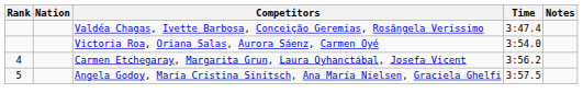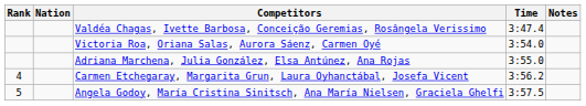 <table class="wikitable sortable" style="text-align:center">
 <tr>
 <th>Rank</th>
 <th>Nation</th>
 <th>Competitors</th>
 <th>Time</th>
 <th>Notes</th>
 </tr>
 <tr>
 <td></td>
 <td align=left></td>
 <td align=left><a href='#'>Valdéa Chagas</a>, <a href='#'>Ivette Barbosa</a>, <a href='#'>Conceição Geremias</a>, <a href='#'>Rosângela Verissimo</a></td>
 <td>3:47.4</td>
 <td></td>
 </tr>
 <tr>
 <td></td>
 <td align=left></td>
 <td align=left><a href='#'>Victoria Roa</a>, <a href='#'>Oriana Salas</a>, <a href='#'>Aurora Sáenz</a>, <a href='#'>Carmen Oyé</a></td>
 <td>3:54.0</td>
 <td></td>
 </tr>
 <tr>
+<td></td>
+<td align=left></td>
+<td align=left><a href='#'>Adriana Marchena</a>, <a href='#'>Julia González</a>, <a href='#'>Elsa Antúnez</a>, <a href='#'>Ana Rojas</a></td>
+<td>3:55.0</td>
+<td></td>
+</tr>
+<tr>
 <td>4</td>
 <td align=left></td>
 <td align=left><a href='#'>Carmen Etchegaray</a>, <a href='#'>Margarita Grun</a>, <a href='#'>Laura Oyhanctábal</a>, <a href='#'>Josefa Vicent</a></td>
 <td>3:56.2</td>
 <td></td>
 </tr>
 <tr>
 <td>5</td>
 <td align=left></td>
 <td align=left><a href='#'>Angela Godoy</a>, <a href='#'>María Cristina Sinitsch</a>, <a href='#'>Ana María Nielsen</a>, <a href='#'>Graciela Ghelfi</a></td>
 <td>3:57.5</td>
 <td></td>
 </tr>
 </table>
